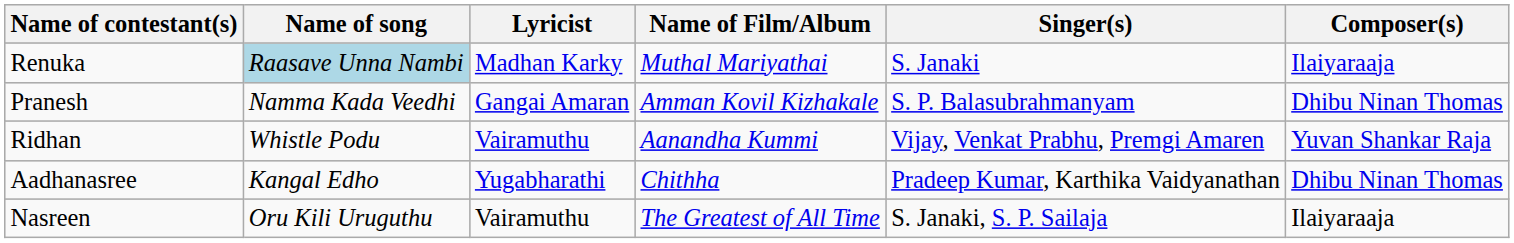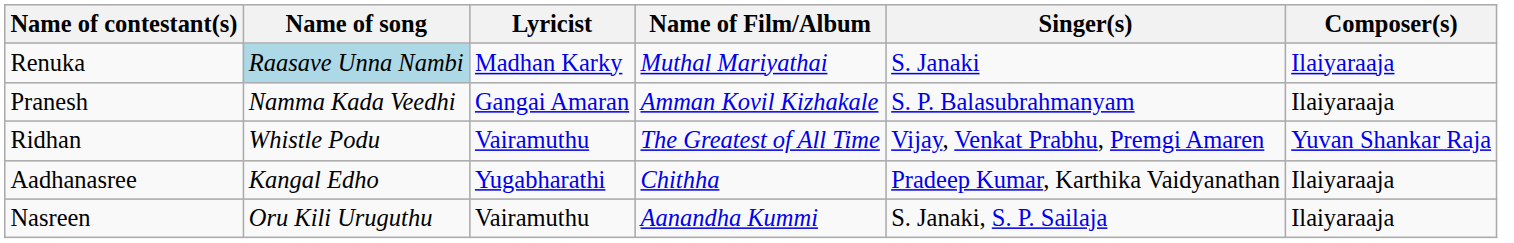 <table class="wikitable">
 <tr>
 <th>Name of contestant(s)</th>
 <th>Name of song</th>
 <th>Lyricist</th>
 <th>Name of Film/Album</th>
 <th>Singer(s)</th>
 <th>Composer(s)</th>
 </tr>
 <tr>
 <td>Renuka </td>
 <td style="background: lightblue;"><em>Raasave Unna Nambi</em></td>
 <td><a href='#'>Madhan Karky</a></td>
 <td><a href='#'><em>Muthal Mariyathai</em></a></td>
 <td><a href='#'>S. Janaki</a></td>
 <td><a href='#'>Ilaiyaraaja</a></td>
 </tr>
 <tr>
 <td>Pranesh </td>
 <td><em>Namma Kada Veedhi</em></td>
 <td><a href='#'>Gangai Amaran</a></td>
 <td><a href='#'><em>Amman Kovil Kizhakale</em></a></td>
 <td><a href='#'>S. P. Balasubrahmanyam</a></td>
-<td><a href='#'>Dhibu Ninan Thomas</a></td>
+<td>Ilaiyaraaja</td>
 </tr>
 <tr>
 <td>Ridhan </td>
 <td><em>Whistle Podu</em></td>
 <td><a href='#'>Vairamuthu</a></td>
-<td><a href='#'><em>Aanandha Kummi</em></a></td>
+<td><a href='#'><em>The Greatest of All Time</em></a></td>
 <td><a href='#'>Vijay</a>, <a href='#'>Venkat Prabhu</a>, <a href='#'>Premgi Amaren</a></td>
 <td><a href='#'>Yuvan Shankar Raja</a></td>
 </tr>
 <tr>
 <td>Aadhanasree </td>
 <td><em>Kangal Edho</em></td>
 <td><a href='#'>Yugabharathi</a></td>
 <td><a href='#'><em>Chithha</em></a></td>
 <td><a href='#'>Pradeep Kumar</a>, Karthika Vaidyanathan</td>
-<td><a href='#'>Dhibu Ninan Thomas</a></td>
+<td>Ilaiyaraaja</td>
 </tr>
 <tr>
 <td>Nasreen </td>
 <td><em>Oru Kili Uruguthu</em></td>
 <td>Vairamuthu</td>
-<td><a href='#'><em>The Greatest of All Time</em></a></td>
+<td><a href='#'><em>Aanandha Kummi</em></a></td>
 <td>S. Janaki, <a href='#'>S. P. Sailaja</a></td>
 <td>Ilaiyaraaja</td>
 </tr>
 </table>
